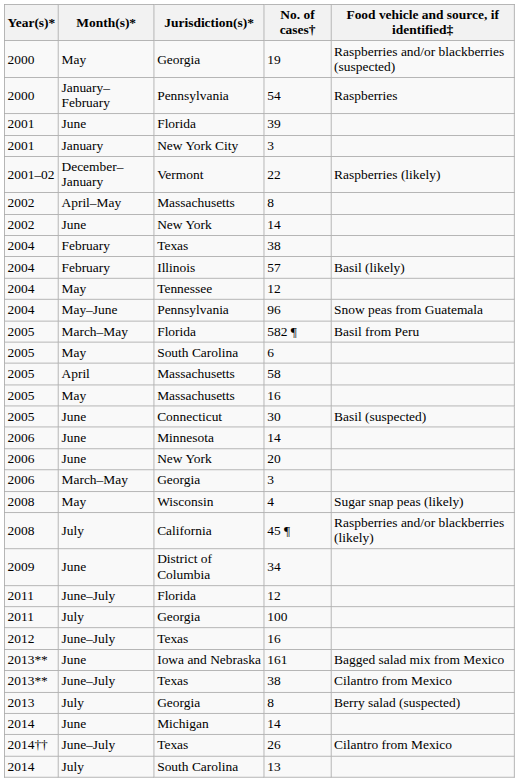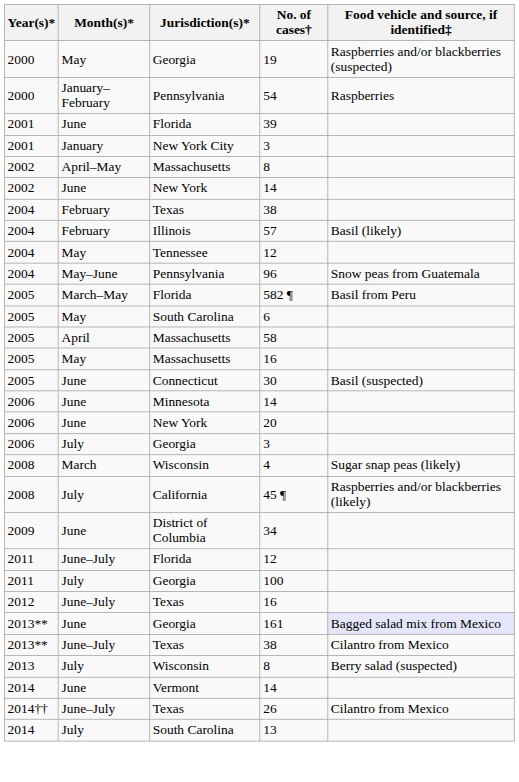 <table class="wikitable">
 <tr>
 <th>Year(s)*</th>
 <th>Month(s)*</th>
 <th>Jurisdiction(s)*</th>
 <th>No. of cases†</th>
 <th>Food vehicle and source, if identified‡</th>
 </tr>
 <tr>
 <td>2000</td>
 <td>May</td>
 <td>Georgia</td>
 <td>19</td>
 <td>Raspberries and/or blackberries (suspected)</td>
 </tr>
 <tr>
 <td>2000</td>
 <td>January–February</td>
 <td>Pennsylvania</td>
 <td>54</td>
 <td>Raspberries</td>
 </tr>
 <tr>
 <td>2001</td>
 <td>June</td>
 <td>Florida</td>
 <td>39</td>
 <td></td>
 </tr>
 <tr>
 <td>2001</td>
 <td>January</td>
 <td>New York City</td>
 <td>3</td>
 <td></td>
-</tr>
-<tr>
-<td>2001–02</td>
-<td>December–January</td>
-<td>Vermont</td>
-<td>22</td>
-<td>Raspberries (likely)</td>
 </tr>
 <tr>
 <td>2002</td>
 <td>April–May</td>
 <td>Massachusetts</td>
 <td>8</td>
 <td></td>
 </tr>
 <tr>
 <td>2002</td>
 <td>June</td>
 <td>New York</td>
 <td>14</td>
 <td></td>
 </tr>
 <tr>
 <td>2004</td>
 <td>February</td>
 <td>Texas</td>
 <td>38</td>
 <td></td>
 </tr>
 <tr>
 <td>2004</td>
 <td>February</td>
 <td>Illinois</td>
 <td>57</td>
 <td>Basil (likely)</td>
 </tr>
 <tr>
 <td>2004</td>
 <td>May</td>
 <td>Tennessee</td>
 <td>12</td>
 <td></td>
 </tr>
 <tr>
 <td>2004</td>
 <td>May–June</td>
 <td>Pennsylvania</td>
 <td>96</td>
 <td>Snow peas from Guatemala</td>
 </tr>
 <tr>
 <td>2005</td>
 <td>March–May</td>
 <td>Florida</td>
 <td>582 ¶</td>
 <td>Basil from Peru</td>
 </tr>
 <tr>
 <td>2005</td>
 <td>May</td>
 <td>South Carolina</td>
 <td>6</td>
 <td></td>
 </tr>
 <tr>
 <td>2005</td>
 <td>April</td>
 <td>Massachusetts</td>
 <td>58</td>
 <td></td>
 </tr>
 <tr>
 <td>2005</td>
 <td>May</td>
 <td>Massachusetts</td>
 <td>16</td>
 <td></td>
 </tr>
 <tr>
 <td>2005</td>
 <td>June</td>
 <td>Connecticut</td>
 <td>30</td>
 <td>Basil (suspected)</td>
 </tr>
 <tr>
 <td>2006</td>
 <td>June</td>
 <td>Minnesota</td>
 <td>14</td>
 <td></td>
 </tr>
 <tr>
 <td>2006</td>
 <td>June</td>
 <td>New York</td>
 <td>20</td>
 <td></td>
 </tr>
 <tr>
 <td>2006</td>
-<td>March–May</td>
+<td>July</td>
 <td>Georgia</td>
 <td>3</td>
 <td></td>
 </tr>
 <tr>
 <td>2008</td>
-<td>May</td>
+<td>March</td>
 <td>Wisconsin</td>
 <td>4</td>
 <td>Sugar snap peas (likely)</td>
 </tr>
 <tr>
 <td>2008</td>
 <td>July</td>
 <td>California</td>
 <td>45 ¶</td>
 <td>Raspberries and/or blackberries (likely)</td>
 </tr>
 <tr>
 <td>2009</td>
 <td>June</td>
 <td>District of Columbia</td>
 <td>34</td>
 <td></td>
 </tr>
 <tr>
 <td>2011</td>
 <td>June–July</td>
 <td>Florida</td>
 <td>12</td>
 <td></td>
 </tr>
 <tr>
 <td>2011</td>
 <td>July</td>
 <td>Georgia</td>
 <td>100</td>
 <td></td>
 </tr>
 <tr>
 <td>2012</td>
 <td>June–July</td>
 <td>Texas</td>
 <td>16</td>
 <td></td>
 </tr>
 <tr>
 <td>2013**</td>
 <td>June</td>
-<td>Iowa and Nebraska</td>
+<td>Georgia</td>
 <td>161</td>
-<td>Bagged salad mix from Mexico</td>
+<td style="background: lavender;">Bagged salad mix from Mexico</td>
 </tr>
 <tr>
 <td>2013**</td>
 <td>June–July</td>
 <td>Texas</td>
 <td>38</td>
 <td>Cilantro from Mexico</td>
 </tr>
 <tr>
 <td>2013</td>
 <td>July</td>
-<td>Georgia</td>
+<td>Wisconsin</td>
 <td>8</td>
 <td>Berry salad (suspected)</td>
 </tr>
 <tr>
 <td>2014</td>
 <td>June</td>
-<td>Michigan</td>
+<td>Vermont</td>
 <td>14</td>
 <td></td>
 </tr>
 <tr>
 <td>2014††</td>
 <td>June–July</td>
 <td>Texas</td>
 <td>26</td>
 <td>Cilantro from Mexico</td>
 </tr>
 <tr>
 <td>2014</td>
 <td>July</td>
 <td>South Carolina</td>
 <td>13</td>
 <td></td>
 </tr>
 </table>
